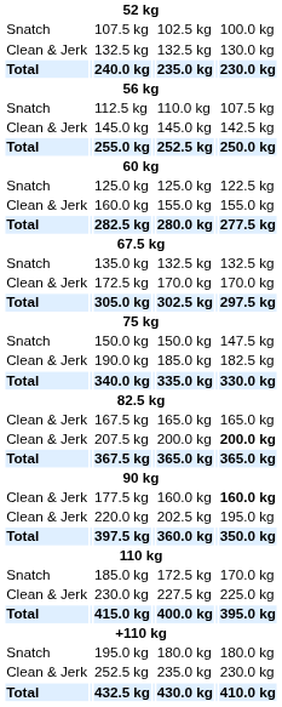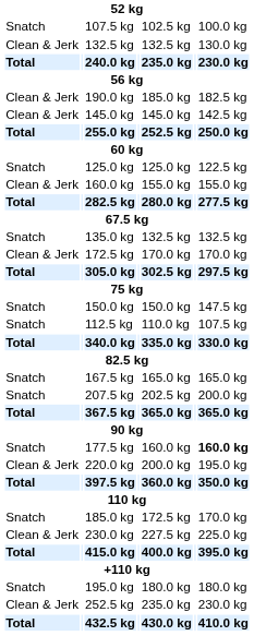 <table>
 <tr>
 <th colspan=7>52 kg</th>
 </tr>
 <tr>
 <td>Snatch</td>
 <td></td>
 <td>107.5 kg</td>
 <td></td>
 <td>102.5 kg</td>
 <td></td>
 <td>100.0 kg</td>
 </tr>
 <tr>
 <td>Clean & Jerk</td>
 <td></td>
 <td>132.5 kg</td>
 <td></td>
 <td>132.5 kg</td>
 <td></td>
 <td>130.0 kg</td>
 </tr>
 <tr bgcolor=#dfefff>
 <td><strong>Total</strong></td>
 <td></td>
 <td><strong>240.0 kg</strong></td>
 <td></td>
 <td><strong>235.0 kg</strong></td>
 <td></td>
 <td><strong>230.0 kg</strong></td>
 </tr>
 <tr>
 <th colspan=7>56 kg</th>
 </tr>
 <tr>
-<td>Snatch</td>
+<td>Clean & Jerk</td>
 <td></td>
-<td>112.5 kg</td>
+<td>190.0 kg</td>
 <td></td>
-<td>110.0 kg</td>
+<td>185.0 kg</td>
 <td></td>
-<td>107.5 kg</td>
+<td>182.5 kg</td>
 </tr>
 <tr>
 <td>Clean & Jerk</td>
 <td></td>
 <td>145.0 kg</td>
 <td></td>
 <td>145.0 kg</td>
 <td></td>
 <td>142.5 kg</td>
 </tr>
 <tr bgcolor=#dfefff>
 <td><strong>Total</strong></td>
 <td></td>
 <td><strong>255.0 kg</strong></td>
 <td></td>
 <td><strong>252.5 kg</strong></td>
 <td></td>
 <td><strong>250.0 kg</strong></td>
 </tr>
 <tr>
 <th colspan=7>60 kg</th>
 </tr>
 <tr>
 <td>Snatch</td>
 <td></td>
 <td>125.0 kg</td>
 <td></td>
 <td>125.0 kg</td>
 <td></td>
 <td>122.5 kg</td>
 </tr>
 <tr>
 <td>Clean & Jerk</td>
 <td></td>
 <td>160.0 kg</td>
 <td></td>
 <td>155.0 kg</td>
 <td></td>
 <td>155.0 kg</td>
 </tr>
 <tr bgcolor=#dfefff>
 <td><strong>Total</strong></td>
 <td></td>
 <td><strong>282.5 kg</strong></td>
 <td></td>
 <td><strong>280.0 kg</strong></td>
 <td></td>
 <td><strong>277.5 kg</strong></td>
 </tr>
 <tr>
 <th colspan=7>67.5 kg</th>
 </tr>
 <tr>
 <td>Snatch</td>
 <td></td>
 <td>135.0 kg</td>
 <td></td>
 <td>132.5 kg</td>
 <td></td>
 <td>132.5 kg</td>
 </tr>
 <tr>
 <td>Clean & Jerk</td>
 <td></td>
 <td>172.5 kg</td>
 <td></td>
 <td>170.0 kg</td>
 <td></td>
 <td>170.0 kg</td>
 </tr>
 <tr bgcolor=#dfefff>
 <td><strong>Total</strong></td>
 <td></td>
 <td><strong>305.0 kg</strong></td>
 <td></td>
 <td><strong>302.5 kg</strong></td>
 <td></td>
 <td><strong>297.5 kg</strong></td>
 </tr>
 <tr>
 <th colspan=7>75 kg</th>
 </tr>
 <tr>
 <td>Snatch</td>
 <td></td>
 <td>150.0 kg</td>
 <td></td>
 <td>150.0 kg</td>
 <td></td>
 <td>147.5 kg</td>
 </tr>
 <tr>
-<td>Clean & Jerk</td>
+<td>Snatch</td>
 <td></td>
-<td>190.0 kg</td>
+<td>112.5 kg</td>
 <td></td>
-<td>185.0 kg</td>
+<td>110.0 kg</td>
 <td></td>
-<td>182.5 kg</td>
+<td>107.5 kg</td>
 </tr>
 <tr bgcolor=#dfefff>
 <td><strong>Total</strong></td>
 <td></td>
 <td><strong>340.0 kg</strong></td>
 <td></td>
 <td><strong>335.0 kg</strong></td>
 <td></td>
 <td><strong>330.0 kg</strong></td>
 </tr>
 <tr>
 <th colspan=7>82.5 kg</th>
 </tr>
 <tr>
-<td>Clean & Jerk</td>
+<td>Snatch</td>
 <td></td>
 <td>167.5 kg</td>
 <td></td>
 <td>165.0 kg</td>
 <td></td>
 <td>165.0 kg</td>
 </tr>
 <tr>
-<td>Clean & Jerk</td>
+<td>Snatch</td>
 <td></td>
 <td>207.5 kg</td>
 <td></td>
+<td>202.5 kg</td>
+<td></td>
 <td>200.0 kg</td>
-<td></td>
-<td><strong>200.0 kg</strong></td>
 </tr>
 <tr bgcolor=#dfefff>
 <td><strong>Total</strong></td>
 <td></td>
 <td><strong>367.5 kg</strong></td>
 <td></td>
 <td><strong>365.0 kg</strong></td>
 <td></td>
 <td><strong>365.0 kg</strong></td>
 </tr>
 <tr>
 <th colspan=7>90 kg</th>
 </tr>
 <tr>
-<td>Clean & Jerk</td>
+<td>Snatch</td>
 <td></td>
 <td>177.5 kg</td>
 <td></td>
 <td>160.0 kg</td>
 <td></td>
 <td><strong>160.0 kg</strong></td>
 </tr>
 <tr>
 <td>Clean & Jerk</td>
 <td></td>
 <td>220.0 kg</td>
 <td></td>
-<td>202.5 kg</td>
+<td>200.0 kg</td>
 <td></td>
 <td>195.0 kg</td>
 </tr>
 <tr bgcolor=#dfefff>
 <td><strong>Total</strong></td>
 <td></td>
 <td><strong>397.5 kg</strong></td>
 <td></td>
 <td><strong>360.0 kg</strong></td>
 <td></td>
 <td><strong>350.0 kg</strong></td>
 </tr>
 <tr>
 <th colspan=7>110 kg</th>
 </tr>
 <tr>
 <td>Snatch</td>
 <td></td>
 <td>185.0 kg</td>
 <td></td>
 <td>172.5 kg</td>
 <td></td>
 <td>170.0 kg</td>
 </tr>
 <tr>
 <td>Clean & Jerk</td>
 <td></td>
 <td>230.0 kg</td>
 <td></td>
 <td>227.5 kg</td>
 <td></td>
 <td>225.0 kg</td>
 </tr>
 <tr bgcolor=#dfefff>
 <td><strong>Total</strong></td>
 <td></td>
 <td><strong>415.0 kg</strong></td>
 <td></td>
 <td><strong>400.0 kg</strong></td>
 <td></td>
 <td><strong>395.0 kg</strong></td>
 </tr>
 <tr>
 <th colspan=7>+110 kg</th>
 </tr>
 <tr>
 <td>Snatch</td>
 <td></td>
 <td>195.0 kg</td>
 <td></td>
 <td>180.0 kg</td>
 <td></td>
 <td>180.0 kg</td>
 </tr>
 <tr>
 <td>Clean & Jerk</td>
 <td></td>
 <td>252.5 kg</td>
 <td></td>
 <td>235.0 kg</td>
 <td></td>
 <td>230.0 kg</td>
 </tr>
 <tr bgcolor=#dfefff>
 <td><strong>Total</strong></td>
 <td></td>
 <td><strong>432.5 kg</strong></td>
 <td></td>
 <td><strong>430.0 kg</strong></td>
 <td></td>
 <td><strong>410.0 kg</strong></td>
 </tr>
 </table>
